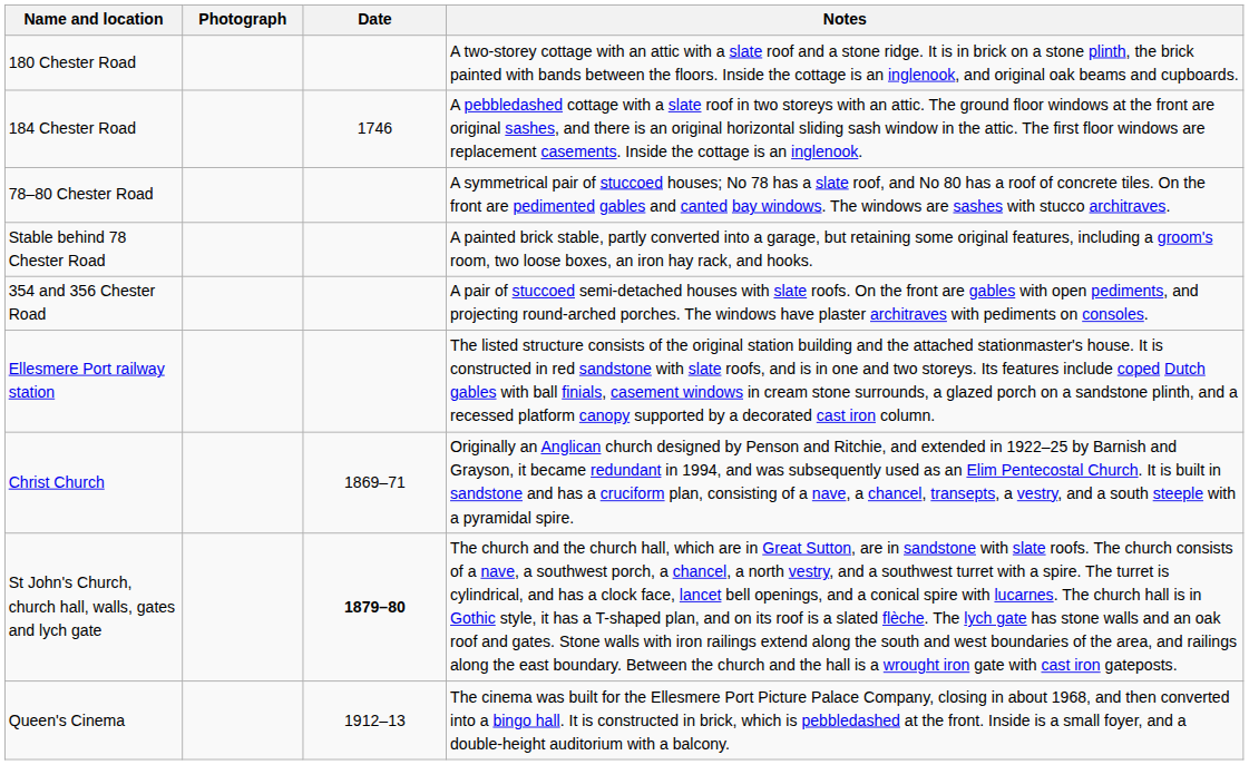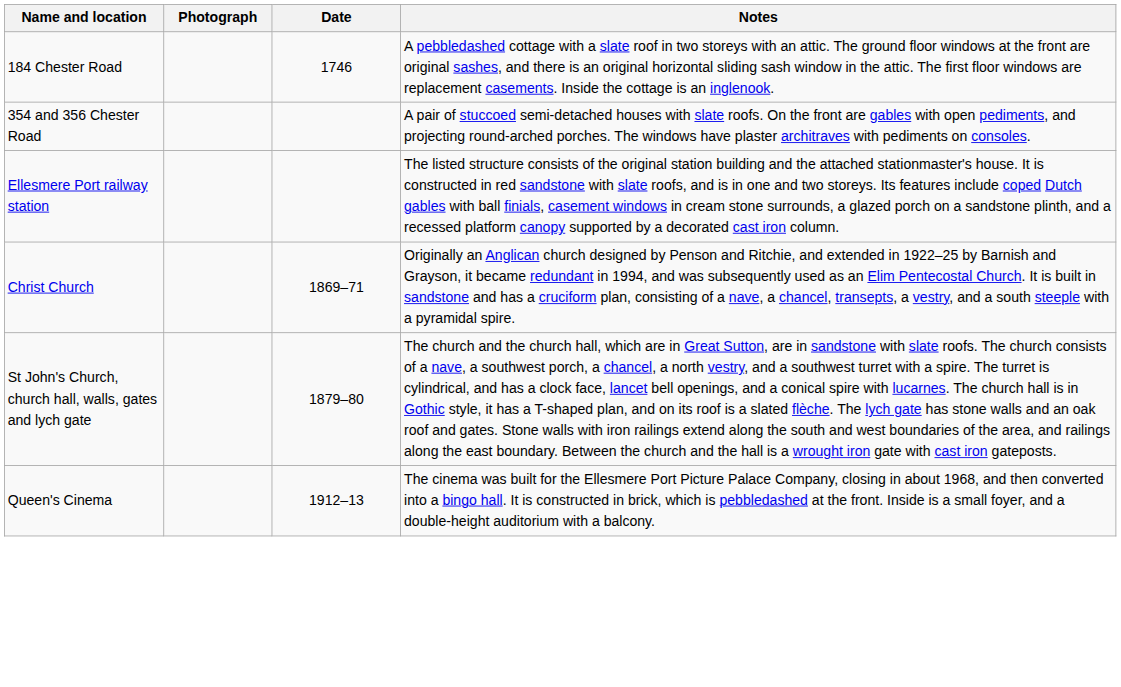 <table class="wikitable sortable plainrowheaders" style="width:100%;border:0px;text-align:left;line-height:150%;">
 <tr>
 <th scope="col"  style="width:150px">Name and location</th>
 <th scope="col"  style="width:100px" class="unsortable">Photograph</th>
 <th scope="col"  style="width:120px">Date</th>
 <th scope="col"  style="width:700px" class="unsortable">Notes</th>
 </tr>
 <tr>
-<td>180 Chester Road<br><small></small></td>
-<td></td>
-<td align="center"></td>
-<td>A two-storey cottage with an attic with a <a href='#'>slate</a> roof and a stone ridge.  It is in brick on a stone <a href='#'>plinth</a>, the brick painted with bands between the floors.  Inside the cottage is an <a href='#'>inglenook</a>, and original oak beams and cupboards.</td>
-</tr>
-<tr>
 <td>184 Chester Road<br><small></small></td>
 <td></td>
 <td align="center">1746</td>
 <td>A <a href='#'>pebbledashed</a> cottage with a <a href='#'>slate</a> roof in two storeys with an attic.  The ground floor windows at the front are original <a href='#'>sashes</a>, and there is an original horizontal sliding sash window in the attic.  The first floor windows are replacement <a href='#'>casements</a>.  Inside the cottage is an <a href='#'>inglenook</a>.</td>
-</tr>
-<tr>
-<td>78–80 Chester Road<br><small></small></td>
-<td></td>
-<td align="center"></td>
-<td>A symmetrical pair of <a href='#'>stuccoed</a> houses; No 78 has a <a href='#'>slate</a> roof, and No 80 has a roof of concrete tiles.  On the front are <a href='#'>pedimented</a> <a href='#'>gables</a> and <a href='#'>canted</a> <a href='#'>bay windows</a>.  The windows are <a href='#'>sashes</a> with stucco <a href='#'>architraves</a>.</td>
-</tr>
-<tr>
-<td>Stable behind 78 Chester Road<br><small></small></td>
-<td></td>
-<td align="center"></td>
-<td>A painted brick stable, partly converted into a garage, but retaining some original features, including a <a href='#'>groom's</a> room, two loose boxes, an iron hay rack, and hooks.</td>
 </tr>
 <tr>
 <td>354 and 356 Chester Road<br><small></small></td>
 <td></td>
 <td align="center"></td>
 <td>A pair of <a href='#'>stuccoed</a> semi-detached houses with <a href='#'>slate</a> roofs.  On the front are <a href='#'>gables</a> with open <a href='#'>pediments</a>, and projecting round-arched porches.  The windows have plaster <a href='#'>architraves</a> with pediments on <a href='#'>consoles</a>.</td>
 </tr>
 <tr>
 <td><a href='#'>Ellesmere Port railway station</a><br><small></small></td>
 <td></td>
 <td align="center"></td>
 <td>The listed structure consists of the original station building and the attached stationmaster's house.  It is constructed in red <a href='#'>sandstone</a> with <a href='#'>slate</a> roofs, and is in one and two storeys.  Its features include <a href='#'>coped</a> <a href='#'>Dutch gables</a> with ball <a href='#'>finials</a>, <a href='#'>casement windows</a> in cream stone surrounds, a glazed porch on a sandstone plinth, and a recessed platform <a href='#'>canopy</a> supported by a decorated <a href='#'>cast iron</a> column.</td>
 </tr>
 <tr>
 <td><a href='#'>Christ Church</a><br><small></small></td>
 <td></td>
 <td align="center">1869–71</td>
 <td>Originally an <a href='#'>Anglican</a> church designed by Penson and Ritchie, and extended in 1922–25 by Barnish and Grayson, it became <a href='#'>redundant</a> in 1994, and was subsequently used as an <a href='#'>Elim Pentecostal Church</a>.  It is built in <a href='#'>sandstone</a> and has a <a href='#'>cruciform</a> plan, consisting of a <a href='#'>nave</a>, a <a href='#'>chancel</a>, <a href='#'>transepts</a>, a <a href='#'>vestry</a>, and a south <a href='#'>steeple</a> with a pyramidal spire.</td>
 </tr>
 <tr>
 <td>St John's Church, church hall, walls, gates and lych gate<br><small></small></td>
 <td></td>
-<td align="center"><strong>1879–80</strong></td>
+<td align="center">1879–80</td>
 <td>The church and the church hall, which are in <a href='#'>Great Sutton</a>, are in <a href='#'>sandstone</a> with <a href='#'>slate</a> roofs.  The church consists of a <a href='#'>nave</a>, a southwest porch, a <a href='#'>chancel</a>, a north <a href='#'>vestry</a>, and a southwest turret with a spire.  The turret is cylindrical, and has a clock face, <a href='#'>lancet</a> bell openings, and a conical spire with <a href='#'>lucarnes</a>.  The church hall is in <a href='#'>Gothic</a> style, it has a T-shaped plan, and on its roof is a slated <a href='#'>flèche</a>.  The <a href='#'>lych gate</a> has stone walls and an oak roof and gates.  Stone walls with iron railings extend along the south and west boundaries of the area, and railings along the east boundary.  Between the church and the hall is a <a href='#'>wrought iron</a> gate with <a href='#'>cast iron</a> gateposts.</td>
 </tr>
 <tr>
 <td>Queen's Cinema<br><small></small></td>
 <td></td>
 <td align="center">1912–13</td>
 <td>The cinema was built for the Ellesmere Port Picture Palace Company, closing in about 1968, and then converted into a <a href='#'>bingo hall</a>.  It is constructed in brick, which is <a href='#'>pebbledashed</a> at the front.  Inside is a small foyer, and a double-height auditorium with a balcony.</td>
 </tr>
 <tr>
 </tr>
 </table>
